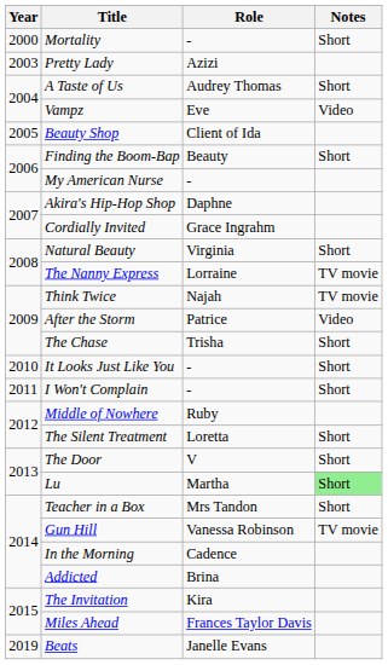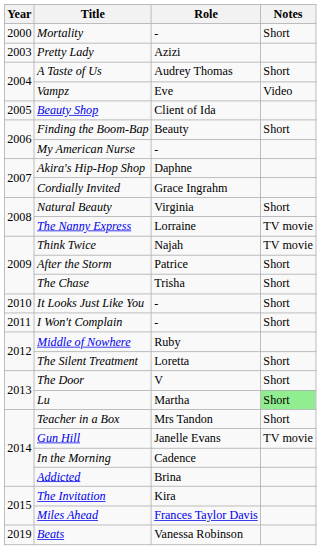 <table class="wikitable sortable">
 <tr>
 <th>Year</th>
 <th>Title</th>
 <th>Role</th>
 <th class="unsortable">Notes</th>
 </tr>
 <tr>
 <td>2000</td>
 <td><em>Mortality</em></td>
 <td>-</td>
 <td>Short</td>
 </tr>
 <tr>
 <td>2003</td>
 <td><em>Pretty Lady</em></td>
 <td>Azizi</td>
 <td></td>
 </tr>
 <tr>
 <td rowspan=2>2004</td>
 <td><em>A Taste of Us</em></td>
 <td>Audrey Thomas</td>
 <td>Short</td>
 </tr>
 <tr>
 <td><em>Vampz</em></td>
 <td>Eve</td>
 <td>Video</td>
 </tr>
 <tr>
 <td>2005</td>
 <td><em><a href='#'>Beauty Shop</a></em></td>
 <td>Client of Ida</td>
 <td></td>
 </tr>
 <tr>
 <td rowspan=2>2006</td>
 <td><em>Finding the Boom-Bap</em></td>
 <td>Beauty</td>
 <td>Short</td>
 </tr>
 <tr>
 <td><em>My American Nurse</em></td>
 <td>-</td>
 <td></td>
 </tr>
 <tr>
 <td rowspan=2>2007</td>
 <td><em>Akira's Hip-Hop Shop</em></td>
 <td>Daphne</td>
 <td></td>
 </tr>
 <tr>
 <td><em>Cordially Invited</em></td>
 <td>Grace Ingrahm</td>
 <td></td>
 </tr>
 <tr>
 <td rowspan=2>2008</td>
 <td><em>Natural Beauty</em></td>
 <td>Virginia</td>
 <td>Short</td>
 </tr>
 <tr>
 <td><em><a href='#'>The Nanny Express</a></em></td>
 <td>Lorraine</td>
 <td>TV movie</td>
 </tr>
 <tr>
 <td rowspan=3>2009</td>
 <td><em>Think Twice</em></td>
 <td>Najah</td>
 <td>TV movie</td>
 </tr>
 <tr>
 <td><em>After the Storm</em></td>
 <td>Patrice</td>
-<td>Video</td>
+<td>Short</td>
 </tr>
 <tr>
 <td><em>The Chase</em></td>
 <td>Trisha</td>
 <td>Short</td>
 </tr>
 <tr>
 <td>2010</td>
 <td><em>It Looks Just Like You</em></td>
 <td>-</td>
 <td>Short</td>
 </tr>
 <tr>
 <td>2011</td>
 <td><em>I Won't Complain</em></td>
 <td>-</td>
 <td>Short</td>
 </tr>
 <tr>
 <td rowspan=2>2012</td>
 <td><em><a href='#'>Middle of Nowhere</a></em></td>
 <td>Ruby</td>
 <td></td>
 </tr>
 <tr>
 <td><em>The Silent Treatment</em></td>
 <td>Loretta</td>
 <td>Short</td>
 </tr>
 <tr>
 <td rowspan=2>2013</td>
 <td><em>The Door</em></td>
 <td>V</td>
 <td>Short</td>
 </tr>
 <tr>
 <td><em>Lu</em></td>
 <td>Martha</td>
 <td style="background: lightgreen;">Short</td>
 </tr>
 <tr>
 <td rowspan=4>2014</td>
 <td><em>Teacher in a Box</em></td>
 <td>Mrs Tandon</td>
 <td>Short</td>
 </tr>
 <tr>
 <td><em><a href='#'>Gun Hill</a></em></td>
-<td>Vanessa Robinson</td>
+<td>Janelle Evans</td>
 <td>TV movie</td>
 </tr>
 <tr>
 <td><em>In the Morning</em></td>
 <td>Cadence</td>
 <td></td>
 </tr>
 <tr>
 <td><em><a href='#'>Addicted</a></em></td>
 <td>Brina</td>
 <td></td>
 </tr>
 <tr>
 <td rowspan=2>2015</td>
 <td><em><a href='#'>The Invitation</a></em></td>
 <td>Kira</td>
 <td></td>
 </tr>
 <tr>
 <td><em><a href='#'>Miles Ahead</a></em></td>
 <td><a href='#'>Frances Taylor Davis</a></td>
 <td></td>
 </tr>
 <tr>
 <td>2019</td>
 <td><em><a href='#'>Beats</a></em></td>
-<td>Janelle Evans</td>
+<td>Vanessa Robinson</td>
 <td></td>
 </tr>
 </table>
